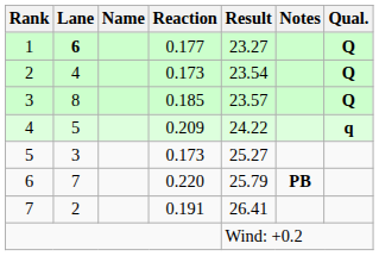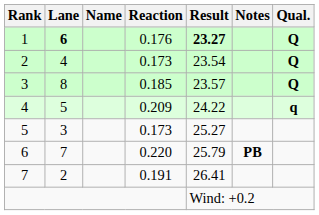 <table class="wikitable sortable" style="text-align:center">
 <tr>
 <th>Rank</th>
 <th>Lane</th>
 <th>Name</th>
 <th>Reaction</th>
 <th>Result</th>
 <th>Notes</th>
 <th>Qual.</th>
 </tr>
 <tr bgcolor=ccffcc>
 <td>1</td>
 <td><strong>6</strong></td>
 <td align="left"></td>
-<td>0.177</td>
-<td>23.27</td>
+<td>0.176</td>
+<td><strong>23.27</strong></td>
 <td></td>
 <td><strong>Q</strong></td>
 </tr>
 <tr bgcolor=ccffcc>
 <td>2</td>
 <td>4</td>
 <td align="left"></td>
 <td>0.173</td>
 <td>23.54</td>
 <td></td>
 <td><strong>Q</strong></td>
 </tr>
 <tr bgcolor=ccffcc>
 <td>3</td>
 <td>8</td>
 <td align="left"></td>
 <td>0.185</td>
 <td>23.57</td>
 <td></td>
 <td><strong>Q</strong></td>
 </tr>
 <tr bgcolor=ddffdd>
 <td>4</td>
 <td>5</td>
 <td align="left"></td>
 <td>0.209</td>
 <td>24.22</td>
 <td></td>
 <td><strong>q</strong></td>
 </tr>
 <tr>
 <td>5</td>
 <td>3</td>
 <td align="left"></td>
 <td>0.173</td>
 <td>25.27</td>
 <td></td>
 <td></td>
 </tr>
 <tr>
 <td>6</td>
 <td>7</td>
 <td align="left"></td>
 <td>0.220</td>
 <td>25.79</td>
 <td><strong>PB</strong></td>
 <td></td>
 </tr>
 <tr>
 <td>7</td>
 <td>2</td>
 <td align="left"></td>
 <td>0.191</td>
 <td>26.41</td>
 <td></td>
 <td></td>
 </tr>
 <tr class="sortbottom">
 <td colspan=4></td>
 <td colspan="3" style="text-align:left;">Wind: +0.2</td>
 </tr>
 </table>
